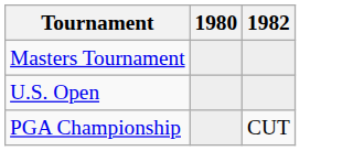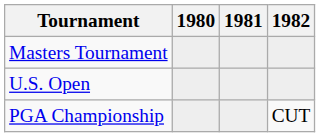 <table class="wikitable" style="font-size:95%;text-align:center;">
 <tr>
 <th>Tournament</th>
 <th>1980</th>
+<th>1981</th>
 <th>1982</th>
 </tr>
 <tr>
 <td align=left><a href='#'>Masters Tournament</a></td>
+<td style="background:#eeeeee;"></td>
 <td style="background:#eeeeee;"></td>
 <td style="background:#eeeeee;"></td>
 </tr>
 <tr>
 <td align=left><a href='#'>U.S. Open</a></td>
 <td style="background:#eeeeee;"></td>
 <td style="background:#eeeeee;"></td>
+<td style="background:#eeeeee;"></td>
 </tr>
 <tr>
 <td align=left><a href='#'>PGA Championship</a></td>
 <td style="background:#eeeeee;"></td>
+<td style="background:#eeeeee;"></td>
 <td>CUT</td>
 </tr>
 </table>
